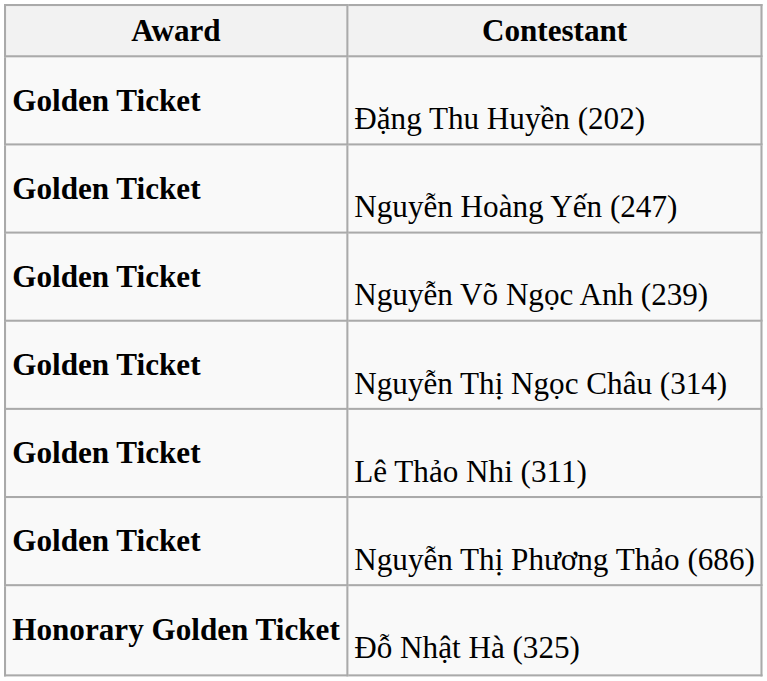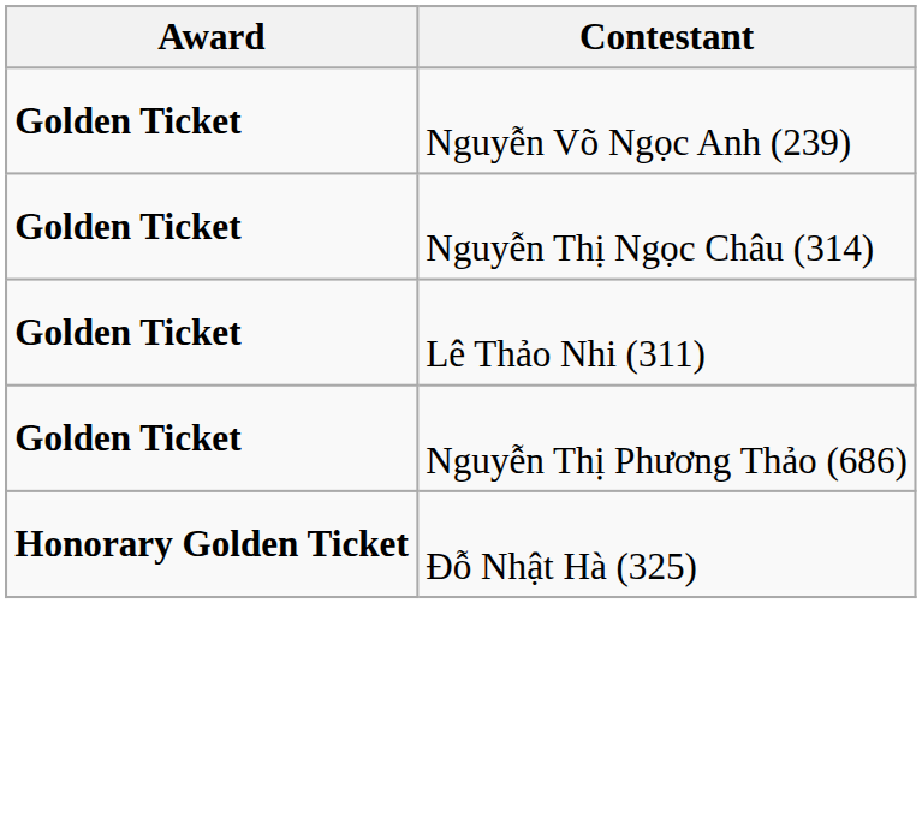 <table class="wikitable" style="font-size: 95%;">
 <tr>
 <th>Award</th>
 <th>Contestant</th>
-</tr>
-<tr>
-<td><strong>Golden Ticket</strong></td>
-<td><br>Đặng Thu Huyền (202)</td>
-</tr>
-<tr>
-<td><strong>Golden Ticket</strong></td>
-<td><br>Nguyễn Hoàng Yến (247)</td>
 </tr>
 <tr>
 <td><strong>Golden Ticket</strong></td>
 <td><br>Nguyễn Võ Ngọc Anh (239)</td>
 </tr>
 <tr>
 <td><strong>Golden Ticket</strong></td>
 <td><br>Nguyễn Thị Ngọc Châu (314)</td>
 </tr>
 <tr>
 <td><strong>Golden Ticket</strong></td>
 <td><br>Lê Thảo Nhi (311)</td>
 </tr>
 <tr>
 <td><strong>Golden Ticket</strong></td>
 <td><br>Nguyễn Thị Phương Thảo (686)</td>
 </tr>
 <tr>
 <td><strong>Honorary Golden Ticket</strong></td>
 <td><br>Đỗ Nhật Hà (325)</td>
 </tr>
 </table>
